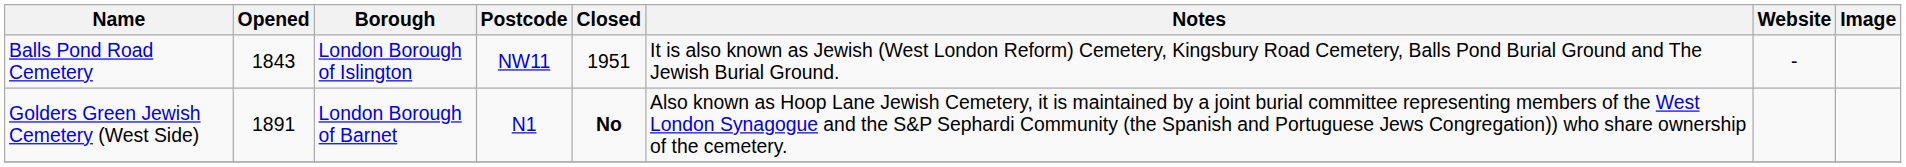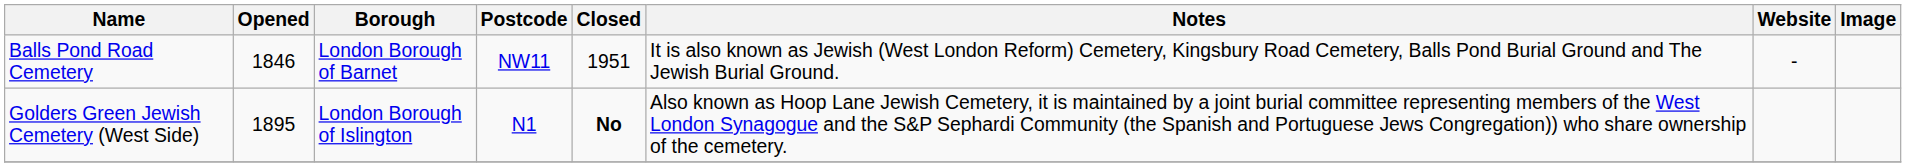 <table class="wikitable sortable" style="text-align:center;">
 <tr>
 <th>Name</th>
 <th>Opened</th>
 <th>Borough</th>
 <th>Postcode</th>
 <th>Closed</th>
 <th>Notes</th>
 <th>Website</th>
 <th>Image</th>
 </tr>
 <tr>
 <td style="text-align:left;"><a href='#'>Balls Pond Road Cemetery</a></td>
-<td>1843</td>
-<td style="text-align:left;"><a href='#'>London Borough of Islington</a></td>
+<td>1846</td>
+<td style="text-align:left;"><a href='#'>London Borough of Barnet</a></td>
 <td><a href='#'>NW11</a></td>
 <td>1951</td>
 <td style="text-align:left;">It is also known as Jewish (West London Reform) Cemetery, Kingsbury Road Cemetery, Balls Pond Burial Ground and The Jewish Burial Ground.</td>
 <td>-</td>
 <td></td>
 </tr>
 <tr>
 <td style="text-align:left;"><a href='#'>Golders Green Jewish Cemetery</a> (West Side)</td>
-<td>1891</td>
-<td style="text-align:left;"><a href='#'>London Borough of Barnet</a></td>
+<td>1895</td>
+<td style="text-align:left;"><a href='#'>London Borough of Islington</a></td>
 <td><a href='#'>N1</a></td>
 <td><strong>No</strong></td>
 <td style="text-align:left;">Also known as Hoop Lane Jewish Cemetery, it is maintained by a joint burial committee representing members of the <a href='#'>West London Synagogue</a> and the S&P Sephardi Community (the Spanish and Portuguese Jews Congregation)) who share ownership of the cemetery.</td>
 <td></td>
 <td></td>
 </tr>
 <tr>
 </tr>
 </table>
